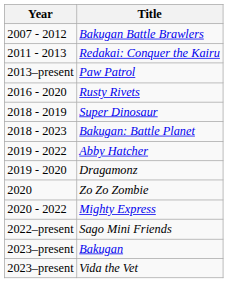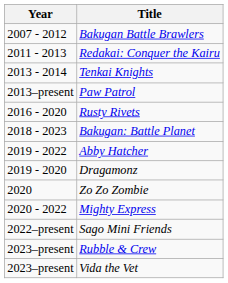 <table class="wikitable">
 <tr>
 <th>Year</th>
 <th>Title</th>
 </tr>
 <tr>
 <td>2007 - 2012</td>
 <td><em><a href='#'>Bakugan Battle Brawlers</a></em></td>
 </tr>
 <tr>
 <td>2011 - 2013</td>
 <td><em><a href='#'>Redakai: Conquer the Kairu</a></em></td>
 </tr>
 <tr>
+<td>2013 - 2014</td>
+<td><em><a href='#'>Tenkai Knights</a></em></td>
+</tr>
+<tr>
 <td>2013–present</td>
 <td><em><a href='#'>Paw Patrol</a></em></td>
 </tr>
 <tr>
 <td>2016 - 2020</td>
 <td><em><a href='#'>Rusty Rivets</a></em></td>
-</tr>
-<tr>
-<td>2018 - 2019</td>
-<td><em><a href='#'>Super Dinosaur</a></em></td>
 </tr>
 <tr>
 <td>2018 - 2023</td>
 <td><em><a href='#'>Bakugan: Battle Planet</a></em></td>
 </tr>
 <tr>
 <td>2019 - 2022</td>
 <td><em><a href='#'>Abby Hatcher</a></em></td>
 </tr>
 <tr>
 <td>2019 - 2020</td>
 <td><em>Dragamonz</em></td>
 </tr>
 <tr>
 <td>2020</td>
 <td><em>Zo Zo Zombie</em></td>
 </tr>
 <tr>
 <td>2020 - 2022</td>
 <td><em><a href='#'>Mighty Express</a></em></td>
 </tr>
 <tr>
 <td>2022–present</td>
 <td><em>Sago Mini Friends</em></td>
 </tr>
 <tr>
 <td>2023–present</td>
-<td><em><a href='#'>Bakugan</a></em></td>
+<td><em><a href='#'>Rubble & Crew</a></em></td>
 </tr>
 <tr>
 <td>2023–present</td>
 <td><em>Vida the Vet</em></td>
 </tr>
 </table>
